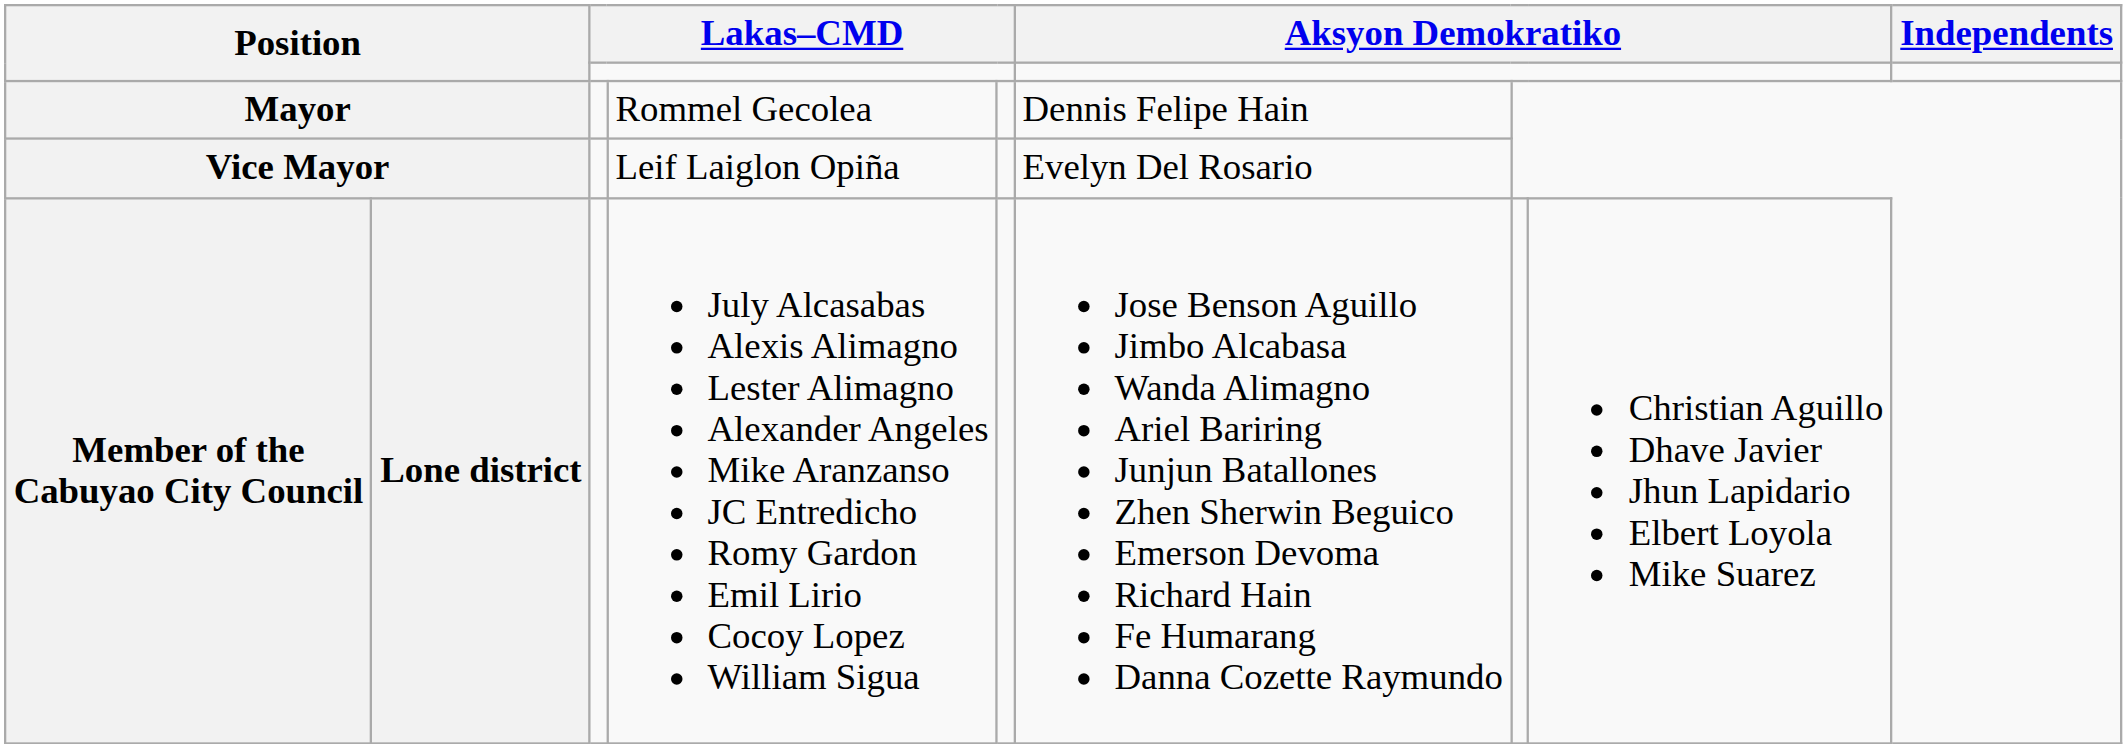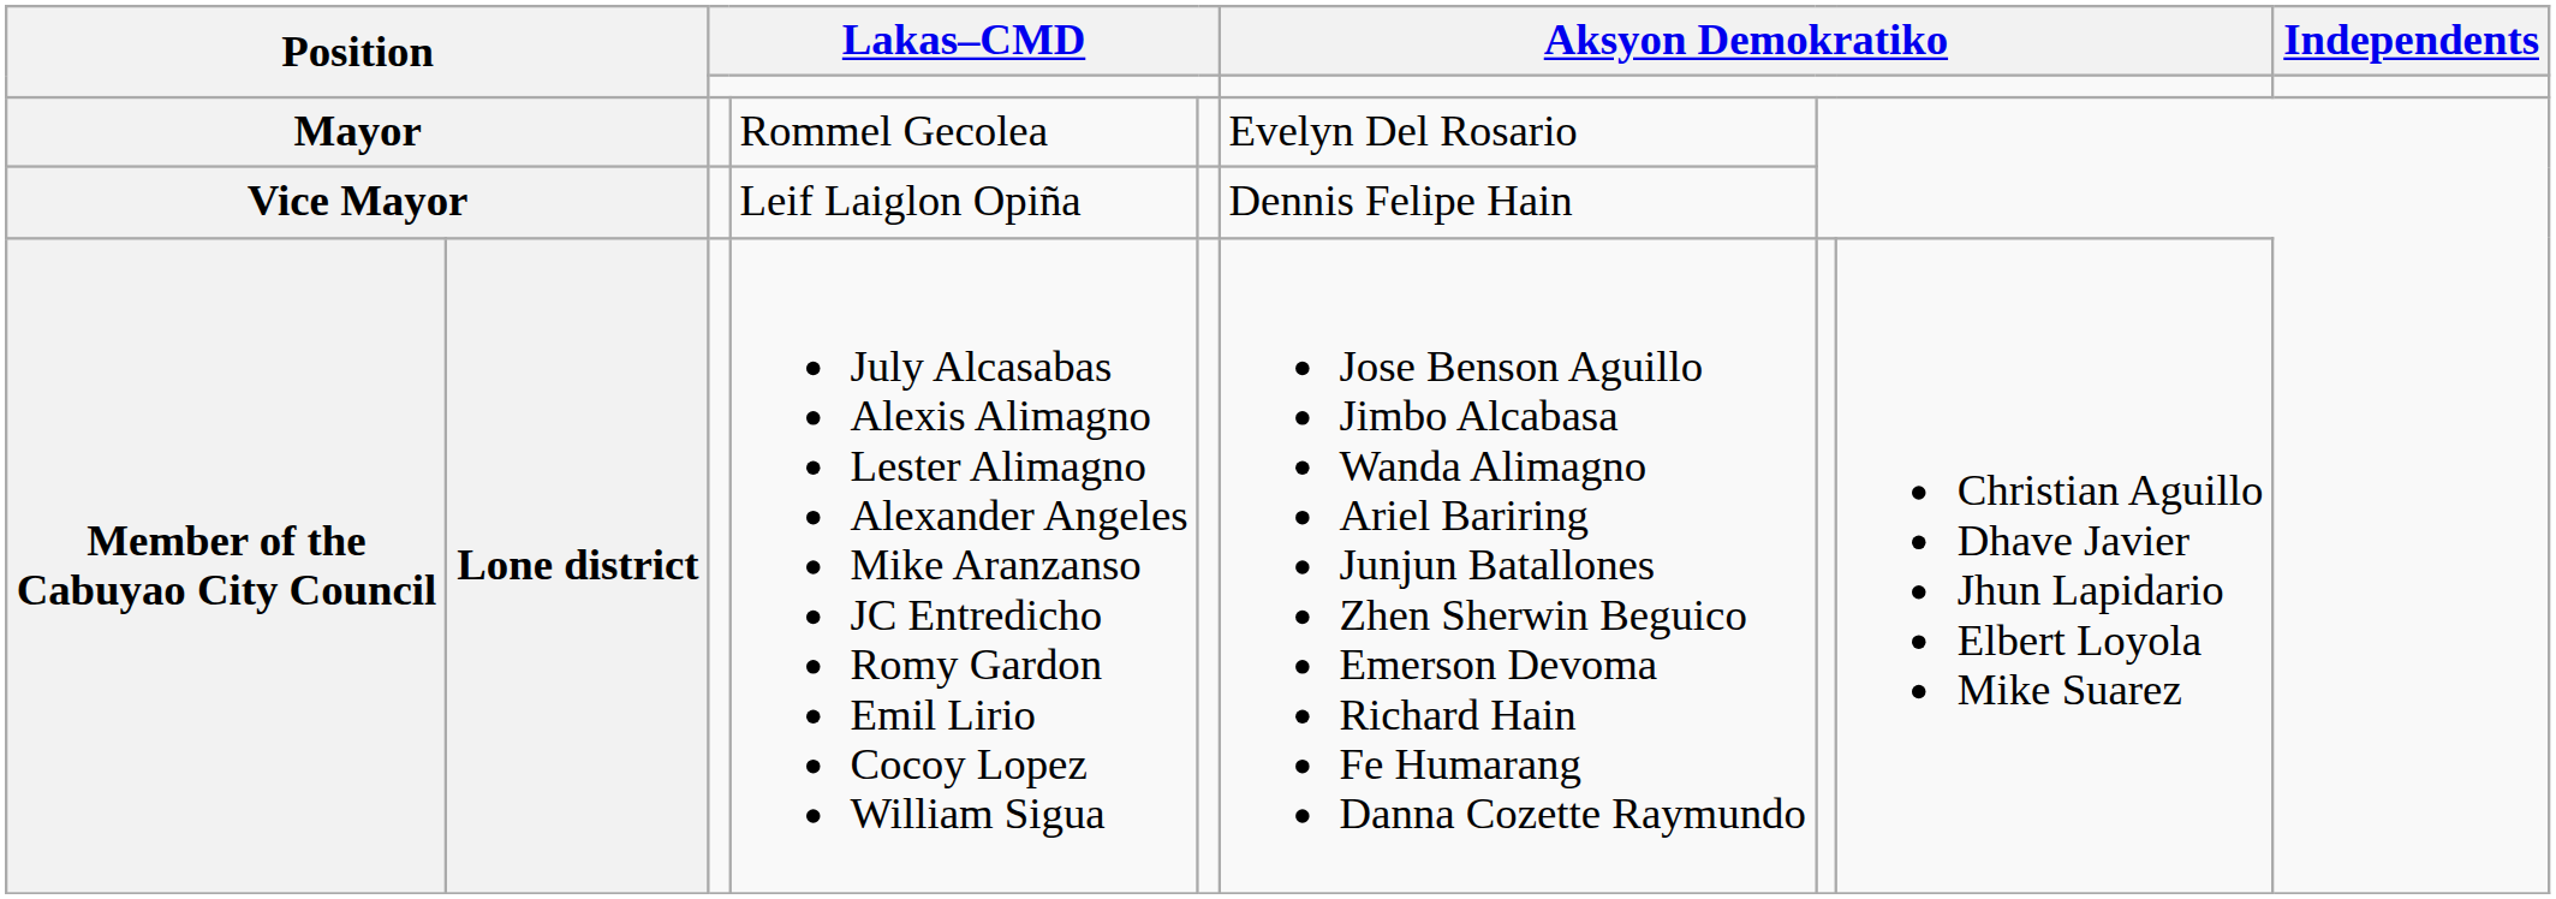 <table class=wikitable>
 <tr>
 <th rowspan=2 colspan=2>Position</th>
 <th colspan=3><a href='#'>Lakas–CMD</a></th>
 <th colspan=3><a href='#'>Aksyon Demokratiko</a></th>
 <th colspan=3><a href='#'>Independents</a></th>
 </tr>
 <tr>
 <td colspan=3 bgcolor=></td>
 <td colspan=3 bgcolor=></td>
 <td colspan=3 bgcolor=></td>
 </tr>
 <tr>
 <th colspan=2>Mayor</th>
 <td></td>
 <td>Rommel Gecolea</td>
 <td></td>
-<td>Dennis Felipe Hain</td>
+<td>Evelyn Del Rosario</td>
 </tr>
 <tr>
 <th colspan=2>Vice Mayor</th>
 <td></td>
 <td>Leif Laiglon Opiña</td>
 <td></td>
-<td>Evelyn Del Rosario</td>
+<td>Dennis Felipe Hain</td>
 </tr>
 <tr>
 <th rowspan=10>Member of the <br> Cabuyao City Council</th>
 <th>Lone district</th>
 <td></td>
 <td><br><ul><li>July Alcasabas</li><li>Alexis Alimagno</li><li>Lester Alimagno</li><li>Alexander Angeles</li><li>Mike Aranzanso</li><li>JC Entredicho</li><li>Romy Gardon</li><li>Emil Lirio</li><li>Cocoy Lopez</li><li>William Sigua</li></ul></td>
 <td></td>
 <td><br><ul><li>Jose Benson Aguillo</li><li>Jimbo Alcabasa</li><li>Wanda Alimagno</li><li>Ariel Bariring</li><li>Junjun Batallones</li><li>Zhen Sherwin Beguico</li><li>Emerson Devoma</li><li>Richard Hain</li><li>Fe Humarang</li><li>Danna Cozette Raymundo</li></ul></td>
 <td></td>
 <td><br><ul><li>Christian Aguillo</li><li>Dhave Javier</li><li>Jhun Lapidario</li><li>Elbert Loyola</li><li>Mike Suarez</li></ul></td>
 </tr>
 </table>
